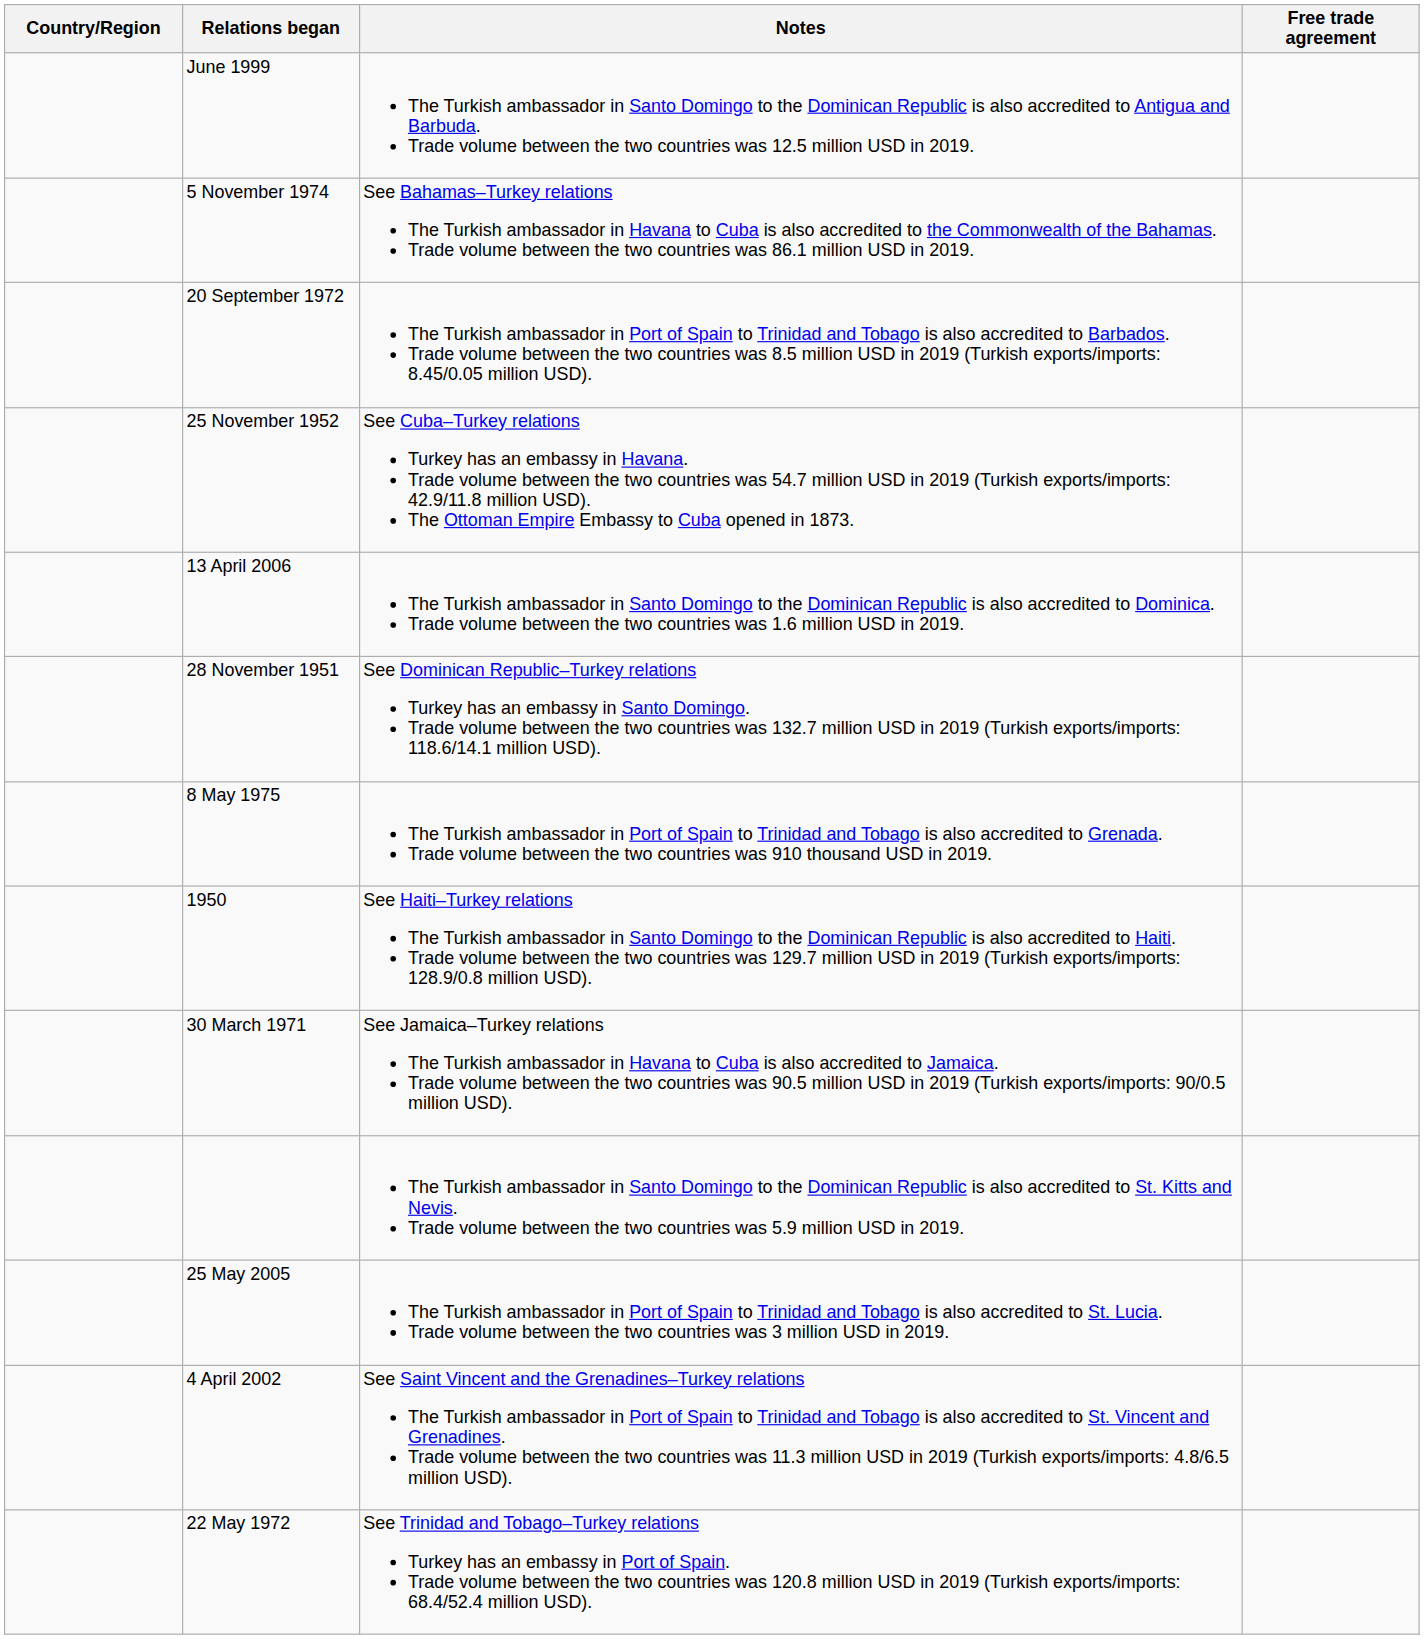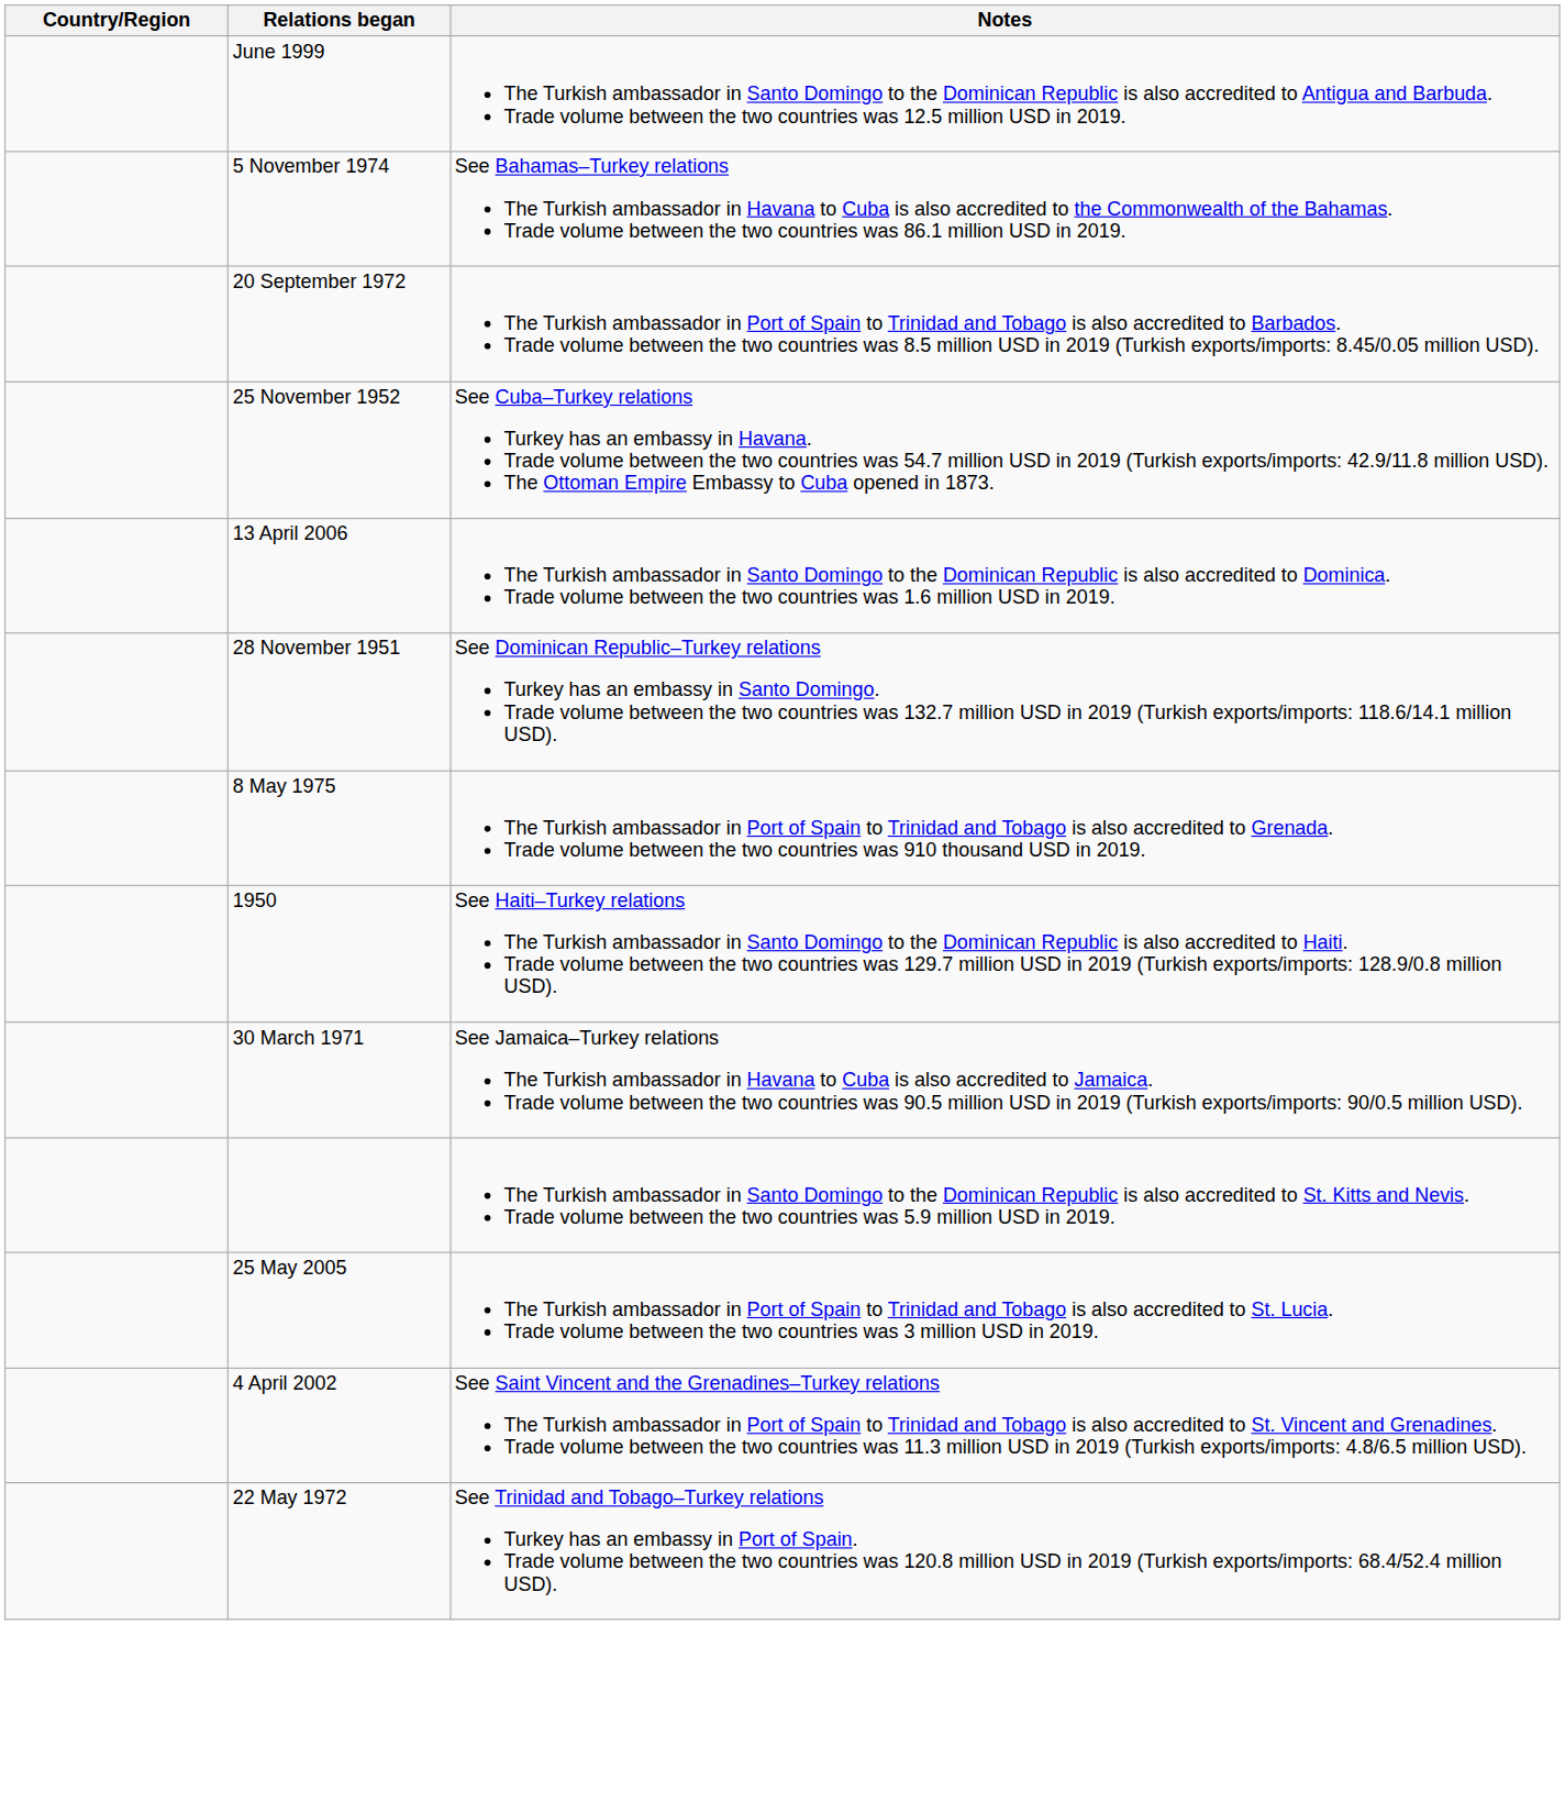 <table class="wikitable sortable" style="width:100%; margin:auto;">
 <tr>
 <th style="width:10%;">Country/Region</th>
 <th style="width:10%;">Relations began</th>
 <th style="width:50%;">Notes</th>
-<th style="width:10%;">Free trade agreement</th>
 </tr>
 <tr valign="top">
 <td></td>
 <td>June 1999</td>
 <td><br><ul><li>The Turkish ambassador in <a href='#'>Santo Domingo</a> to the <a href='#'>Dominican Republic</a> is also accredited to <a href='#'>Antigua and Barbuda</a>.</li><li>Trade volume between the two countries was 12.5 million USD in 2019.</li></ul></td>
-<td></td>
 </tr>
 <tr valign="top">
 <td></td>
 <td>5 November 1974</td>
 <td>See <a href='#'>Bahamas–Turkey relations</a><br><ul><li>The Turkish ambassador in <a href='#'>Havana</a> to <a href='#'>Cuba</a> is also accredited to <a href='#'>the Commonwealth of the Bahamas</a>.</li><li>Trade volume between the two countries was 86.1 million USD in 2019.</li></ul></td>
-<td></td>
 </tr>
 <tr valign="top">
 <td></td>
 <td>20 September 1972</td>
 <td><br><ul><li>The Turkish ambassador in <a href='#'>Port of Spain</a> to <a href='#'>Trinidad and Tobago</a> is also accredited to <a href='#'>Barbados</a>.</li><li>Trade volume between the two countries was 8.5 million USD in 2019 (Turkish exports/imports: 8.45/0.05 million USD).</li></ul></td>
-<td></td>
 </tr>
 <tr valign="top">
 <td></td>
 <td>25 November 1952</td>
 <td>See <a href='#'>Cuba–Turkey relations</a><br><ul><li>Turkey has an embassy in <a href='#'>Havana</a>.</li><li>Trade volume between the two countries was 54.7 million USD in 2019 (Turkish exports/imports: 42.9/11.8 million USD).</li><li>The <a href='#'>Ottoman Empire</a> Embassy to <a href='#'>Cuba</a> opened in 1873.</li></ul></td>
-<td></td>
 </tr>
 <tr valign="top">
 <td></td>
 <td>13 April 2006</td>
 <td><br><ul><li>The Turkish ambassador in <a href='#'>Santo Domingo</a> to the <a href='#'>Dominican Republic</a> is also accredited to <a href='#'>Dominica</a>.</li><li>Trade volume between the two countries was 1.6 million USD in 2019.</li></ul></td>
-<td></td>
 </tr>
 <tr valign="top">
 <td></td>
 <td>28 November 1951</td>
 <td>See <a href='#'>Dominican Republic–Turkey relations</a><br><ul><li>Turkey has an embassy in <a href='#'>Santo Domingo</a>.</li><li>Trade volume between the two countries was 132.7 million USD in 2019 (Turkish exports/imports: 118.6/14.1 million USD).</li></ul></td>
-<td></td>
 </tr>
 <tr valign="top">
 <td></td>
 <td>8 May 1975</td>
 <td><br><ul><li>The Turkish ambassador in <a href='#'>Port of Spain</a> to <a href='#'>Trinidad and Tobago</a> is also accredited to <a href='#'>Grenada</a>.</li><li>Trade volume between the two countries was 910 thousand USD in 2019.</li></ul></td>
-<td></td>
 </tr>
 <tr valign="top">
 <td></td>
 <td>1950</td>
 <td>See <a href='#'>Haiti–Turkey relations</a><br><ul><li>The Turkish ambassador in <a href='#'>Santo Domingo</a> to the <a href='#'>Dominican Republic</a> is also accredited to <a href='#'>Haiti</a>.</li><li>Trade volume between the two countries was 129.7 million USD in 2019 (Turkish exports/imports: 128.9/0.8 million USD).</li></ul></td>
-<td></td>
 </tr>
 <tr valign="top">
 <td></td>
 <td>30 March 1971</td>
 <td>See Jamaica–Turkey relations<br><ul><li>The Turkish ambassador in <a href='#'>Havana</a> to <a href='#'>Cuba</a> is also accredited to <a href='#'>Jamaica</a>.</li><li>Trade volume between the two countries was 90.5 million USD in 2019 (Turkish exports/imports: 90/0.5 million USD).</li></ul></td>
-<td></td>
 </tr>
 <tr valign="top">
 <td></td>
 <td></td>
 <td><br><ul><li>The Turkish ambassador in <a href='#'>Santo Domingo</a> to the <a href='#'>Dominican Republic</a> is also accredited to <a href='#'>St. Kitts and Nevis</a>.</li><li>Trade volume between the two countries was 5.9 million USD in 2019.</li></ul></td>
-<td></td>
 </tr>
 <tr valign="top">
 <td></td>
 <td>25 May 2005</td>
 <td><br><ul><li>The Turkish ambassador in <a href='#'>Port of Spain</a> to <a href='#'>Trinidad and Tobago</a> is also accredited to <a href='#'>St. Lucia</a>.</li><li>Trade volume between the two countries was 3 million USD in 2019.</li></ul></td>
-<td></td>
 </tr>
 <tr valign="top">
 <td></td>
 <td>4 April 2002</td>
 <td>See <a href='#'>Saint Vincent and the Grenadines–Turkey relations</a><br><ul><li>The Turkish ambassador in <a href='#'>Port of Spain</a> to <a href='#'>Trinidad and Tobago</a> is also accredited to <a href='#'>St. Vincent and Grenadines</a>.</li><li>Trade volume between the two countries was 11.3 million USD in 2019 (Turkish exports/imports: 4.8/6.5 million USD).</li></ul></td>
-<td></td>
 </tr>
 <tr valign="top">
 <td></td>
 <td>22 May 1972</td>
 <td>See <a href='#'>Trinidad and Tobago–Turkey relations</a><br><ul><li>Turkey has an embassy in <a href='#'>Port of Spain</a>.</li><li>Trade volume between the two countries was 120.8 million USD in 2019 (Turkish exports/imports: 68.4/52.4 million USD).</li></ul></td>
-<td></td>
 </tr>
 </table>
